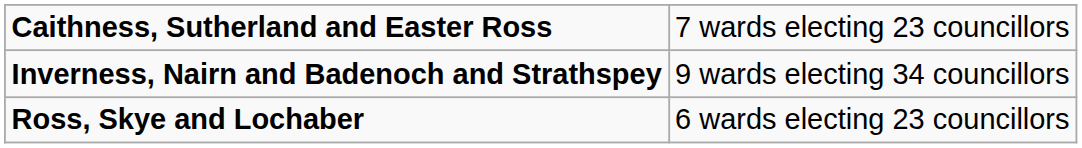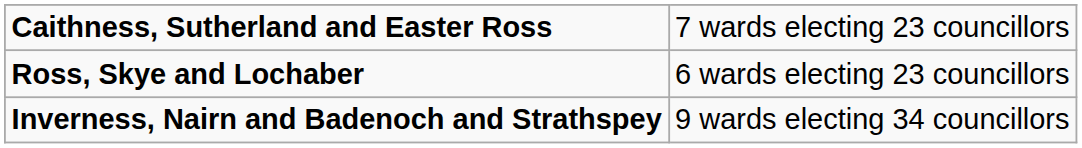 <table class="wikitable">
 <tr>
 <td><strong>Caithness, Sutherland and Easter Ross</strong></td>
 <td>7 wards electing 23 councillors</td>
 </tr>
 <tr>
+<td><strong>Ross, Skye and Lochaber</strong></td>
+<td>6 wards electing 23 councillors</td>
+</tr>
+<tr>
 <td><strong>Inverness, Nairn and Badenoch and Strathspey</strong></td>
 <td>9 wards electing 34 councillors</td>
 </tr>
-<tr>
-<td><strong>Ross, Skye and Lochaber</strong></td>
-<td>6 wards electing 23 councillors</td>
-</tr>
 </table>
